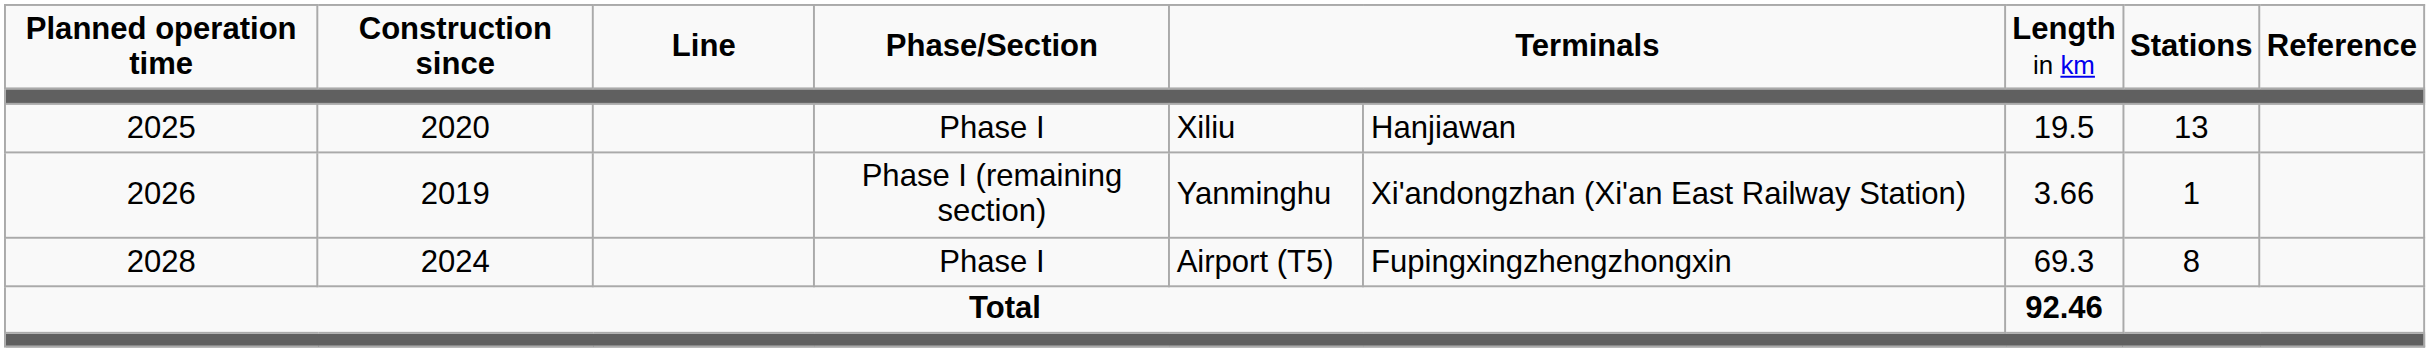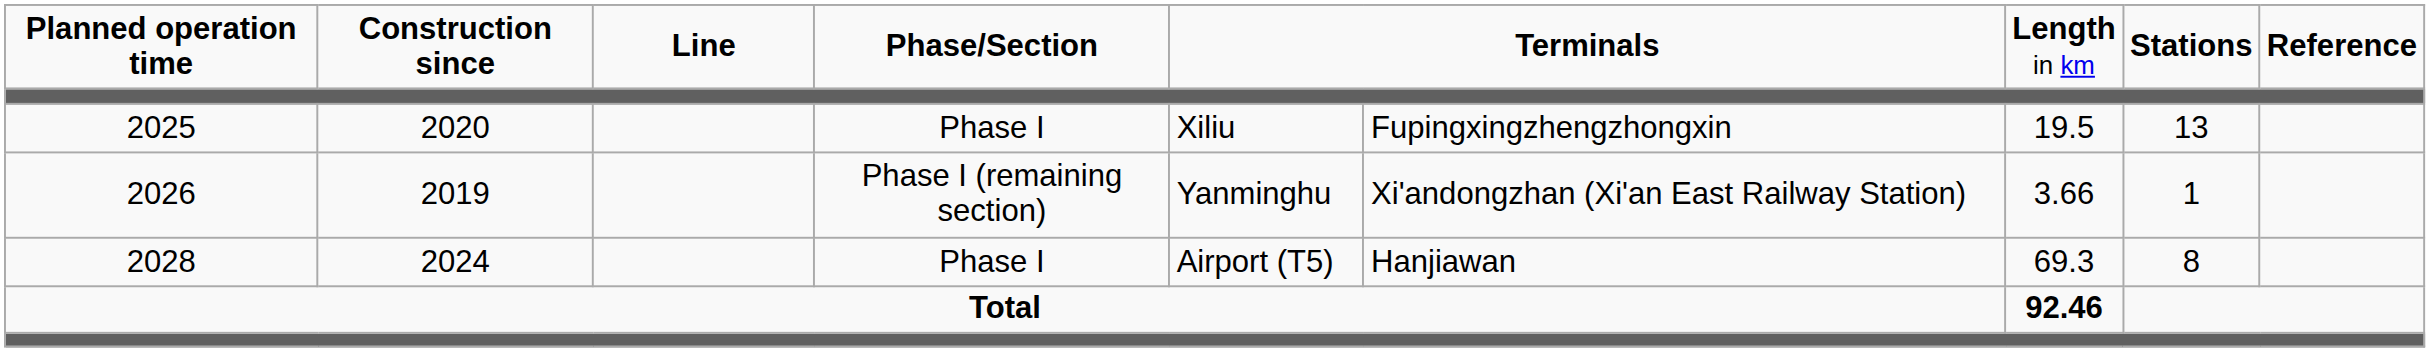 <table class="wikitable">
 <tr>
 <td align=center><strong>Planned operation time</strong></td>
 <td align=center><strong>Construction since</strong></td>
 <td style="width:80pt;text-align:center;"><strong>Line</strong><br></td>
 <td align=center><strong>Phase/Section</strong></td>
 <td style="width:350pt;text-align:center;" colspan="2"><strong>Terminals</strong></td>
 <td align=center><strong>Length</strong><br><small>in <a href='#'>km</a></small></td>
 <td align=center><strong>Stations</strong></td>
 <td align=center><strong>Reference</strong></td>
 </tr>
 <tr style = "background:#606060; height: 2pt">
 <td colspan = "9"></td>
 </tr>
 <tr>
 <td style="text-align: center;">2025</td>
 <td style="text-align: center;">2020</td>
 <td style="text-align: center;"></td>
 <td style="text-align: center;">Phase I</td>
 <td>Xiliu</td>
-<td>Hanjiawan</td>
+<td>Fupingxingzhengzhongxin</td>
 <td style="text-align: center;">19.5</td>
 <td style="text-align: center;">13</td>
 <td></td>
 </tr>
 <tr>
 <td style="text-align: center;">2026</td>
 <td style="text-align: center;">2019</td>
 <td style="text-align: center;"></td>
 <td style="text-align: center;">Phase I (remaining section)</td>
 <td>Yanminghu</td>
 <td>Xi'andongzhan (Xi'an East Railway Station)</td>
 <td style="text-align: center;">3.66</td>
 <td style="text-align: center;">1</td>
 <td></td>
 </tr>
 <tr>
 <td style="text-align: center;">2028</td>
 <td style="text-align: center;">2024</td>
 <td style="text-align: center;"></td>
 <td style="text-align: center;">Phase I</td>
 <td>Airport (T5)</td>
-<td>Fupingxingzhengzhongxin</td>
+<td>Hanjiawan</td>
 <td style="text-align: center;">69.3</td>
 <td style="text-align: center;">8</td>
 <td></td>
 </tr>
 <tr class="sortbottom">
 <td colspan="6" style="text-align:center; line-height:1.05"><strong>Total</strong></td>
 <td style="text-align:center; line-height:1.05"><strong>92.46</strong></td>
 <td colspan="2"></td>
 </tr>
 <tr style = "background:#606060; height: 2pt">
 <td colspan = "9"></td>
 </tr>
 </table>
